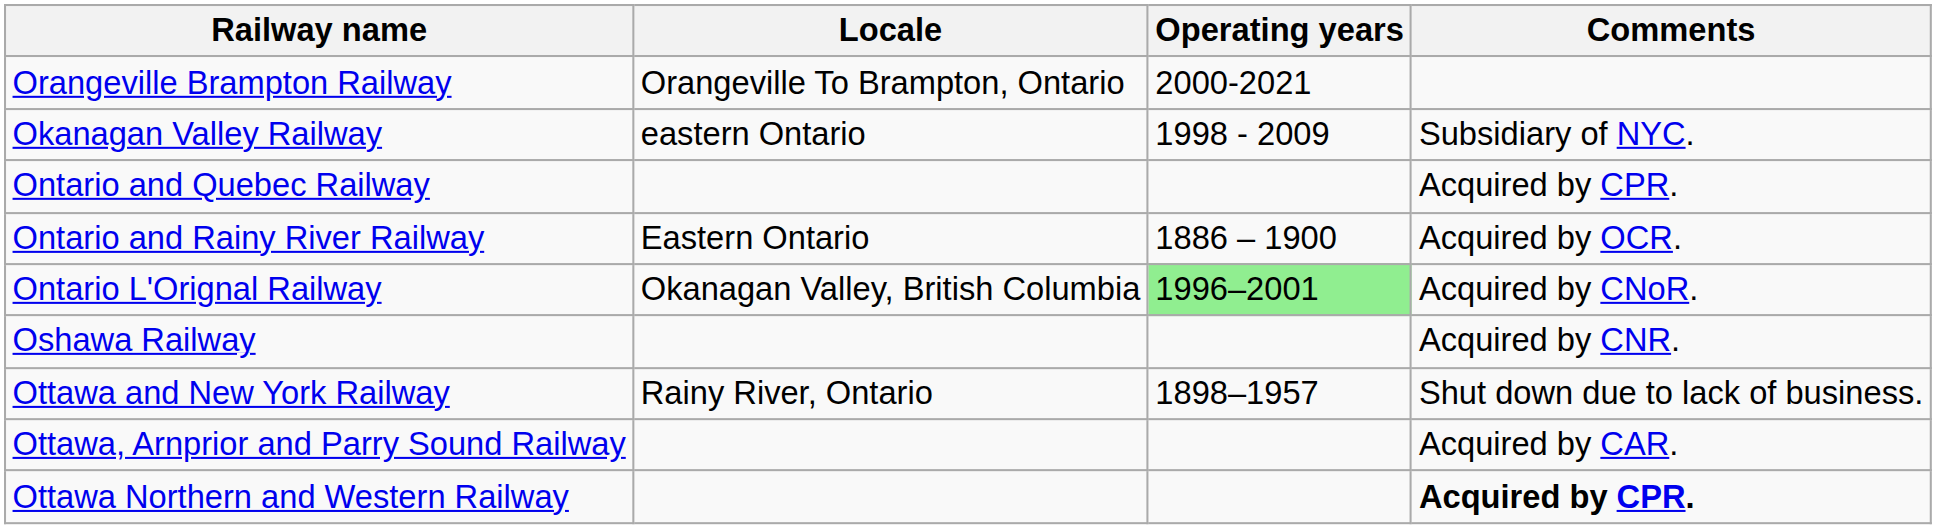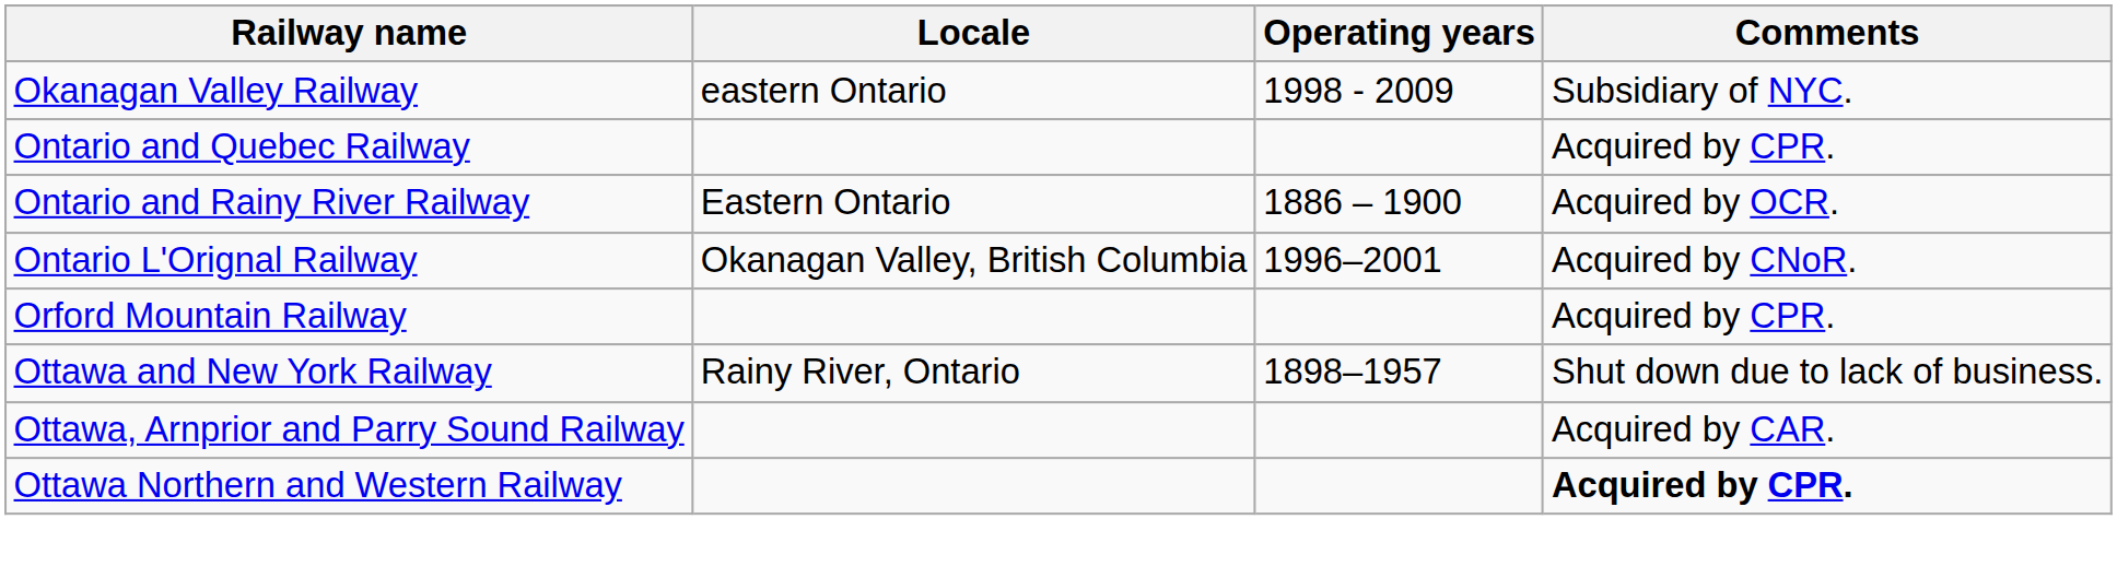 <table class="wikitable">
 <tr>
 <th>Railway name</th>
 <th>Locale</th>
 <th>Operating years</th>
 <th>Comments</th>
-</tr>
-<tr>
-<td><a href='#'>Orangeville Brampton Railway</a></td>
-<td>Orangeville To Brampton, Ontario</td>
-<td>2000-2021</td>
-<td></td>
 </tr>
 <tr>
 <td><a href='#'>Okanagan Valley Railway</a></td>
 <td>eastern Ontario</td>
 <td>1998 - 2009</td>
 <td>Subsidiary of <a href='#'>NYC</a>.</td>
 </tr>
 <tr>
 <td><a href='#'>Ontario and Quebec Railway</a></td>
 <td></td>
 <td></td>
 <td>Acquired by <a href='#'>CPR</a>.</td>
 </tr>
 <tr>
 <td><a href='#'>Ontario and Rainy River Railway</a></td>
 <td>Eastern Ontario</td>
 <td>1886 – 1900</td>
 <td>Acquired by <a href='#'>OCR</a>.</td>
 </tr>
 <tr>
 <td><a href='#'>Ontario L'Orignal Railway</a></td>
 <td>Okanagan Valley, British Columbia</td>
-<td style="background: lightgreen;">1996–2001</td>
+<td>1996–2001</td>
 <td>Acquired by <a href='#'>CNoR</a>.</td>
 </tr>
 <tr>
-<td><a href='#'>Oshawa Railway</a></td>
+<td><a href='#'>Orford Mountain Railway</a></td>
 <td></td>
 <td></td>
-<td>Acquired by <a href='#'>CNR</a>.</td>
+<td>Acquired by <a href='#'>CPR</a>.</td>
 </tr>
 <tr>
 <td><a href='#'>Ottawa and New York Railway</a></td>
 <td>Rainy River, Ontario</td>
 <td>1898–1957</td>
 <td>Shut down due to lack of business.</td>
 </tr>
 <tr>
 <td><a href='#'>Ottawa, Arnprior and Parry Sound Railway</a></td>
 <td></td>
 <td></td>
 <td>Acquired by <a href='#'>CAR</a>.</td>
 </tr>
 <tr>
 <td><a href='#'>Ottawa Northern and Western Railway</a></td>
 <td></td>
 <td></td>
 <td><strong>Acquired by <a href='#'>CPR</a>.</strong></td>
 </tr>
 </table>
